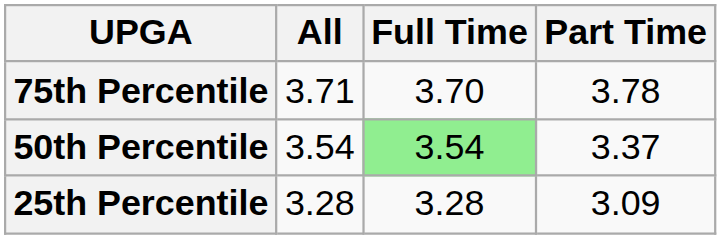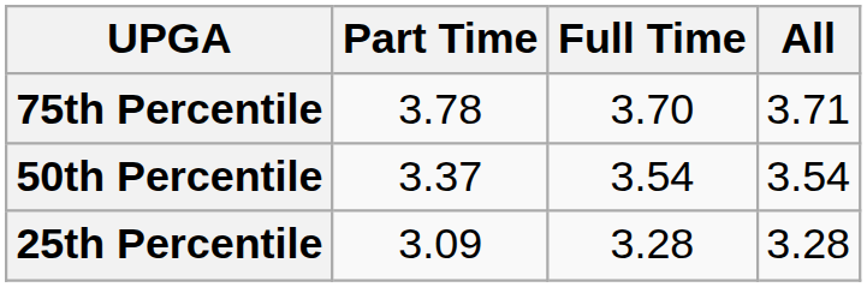 <table class="wikitable" style="text-align: center">
 <tr>
 <th>UPGA</th>
+<th>Part Time</th>
+<th>Full Time</th>
 <th>All</th>
-<th>Full Time</th>
-<th>Part Time</th>
 </tr>
 <tr>
 <th>75th Percentile</th>
+<td>3.78</td>
+<td>3.70</td>
 <td>3.71</td>
-<td>3.70</td>
-<td>3.78</td>
 </tr>
 <tr>
 <th>50th Percentile</th>
+<td>3.37</td>
 <td>3.54</td>
-<td style="background: lightgreen;">3.54</td>
-<td>3.37</td>
+<td>3.54</td>
 </tr>
 <tr>
 <th>25th Percentile</th>
+<td>3.09</td>
 <td>3.28</td>
 <td>3.28</td>
-<td>3.09</td>
 </tr>
 </table>
